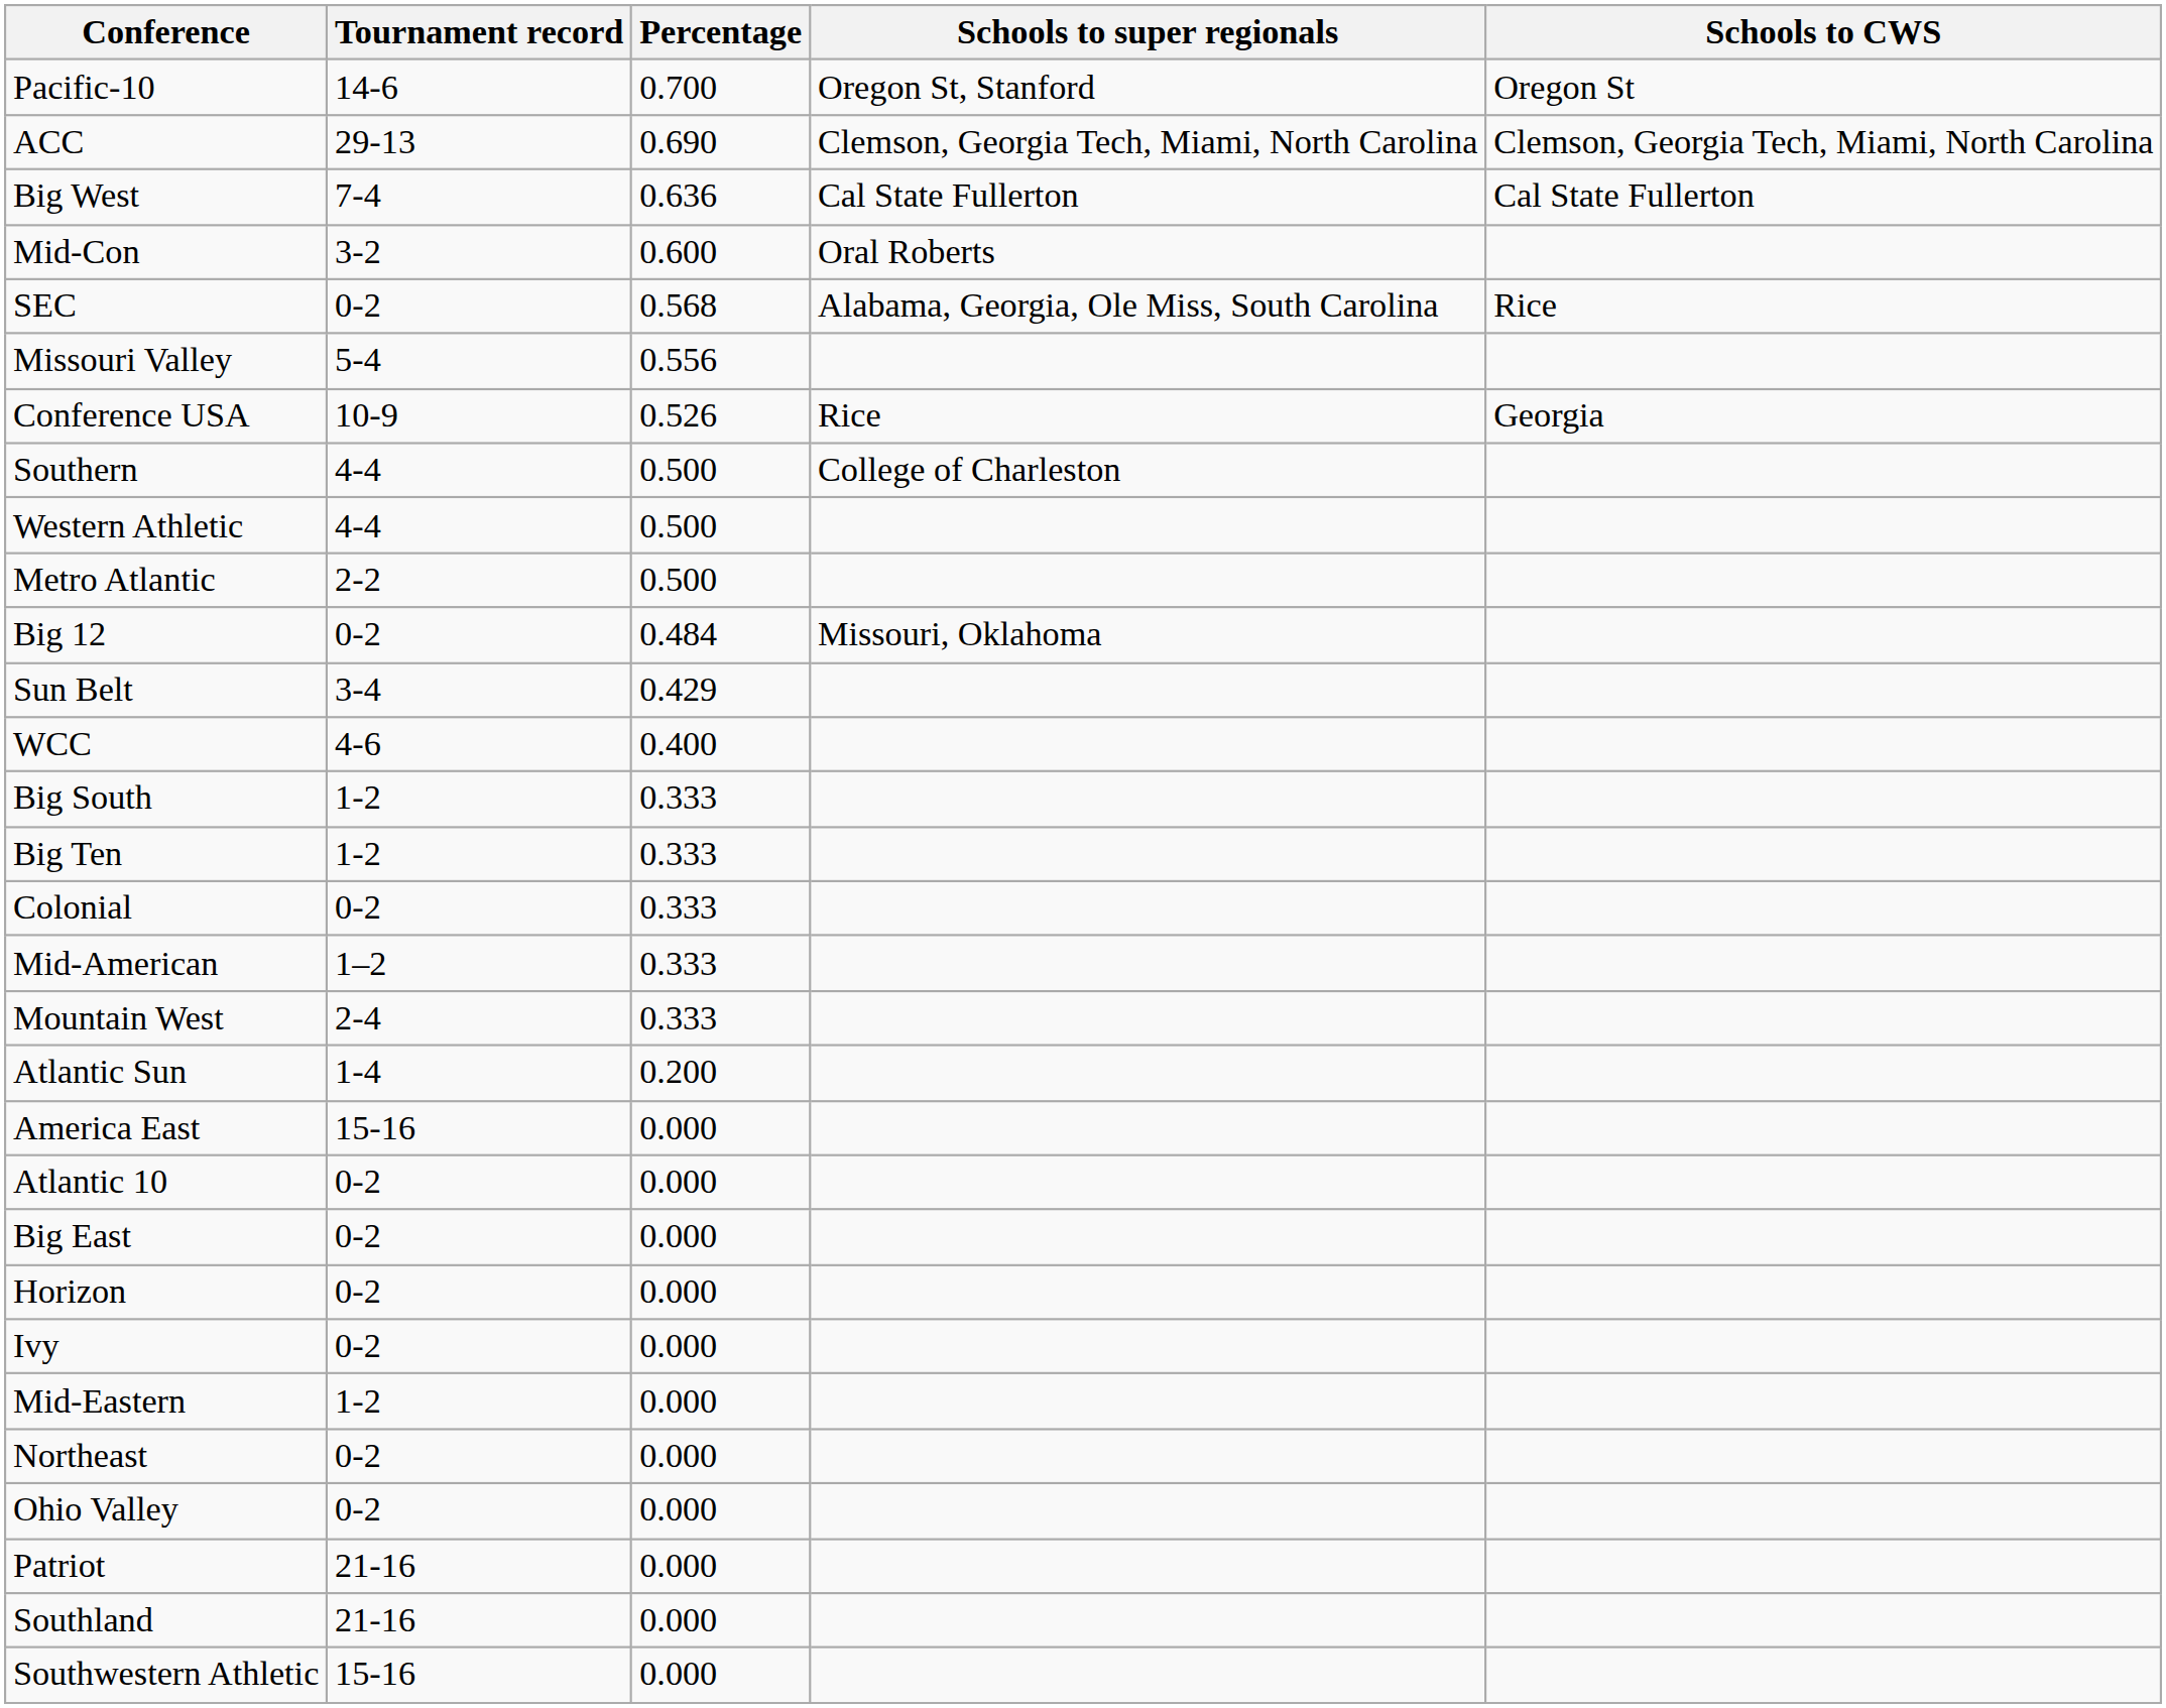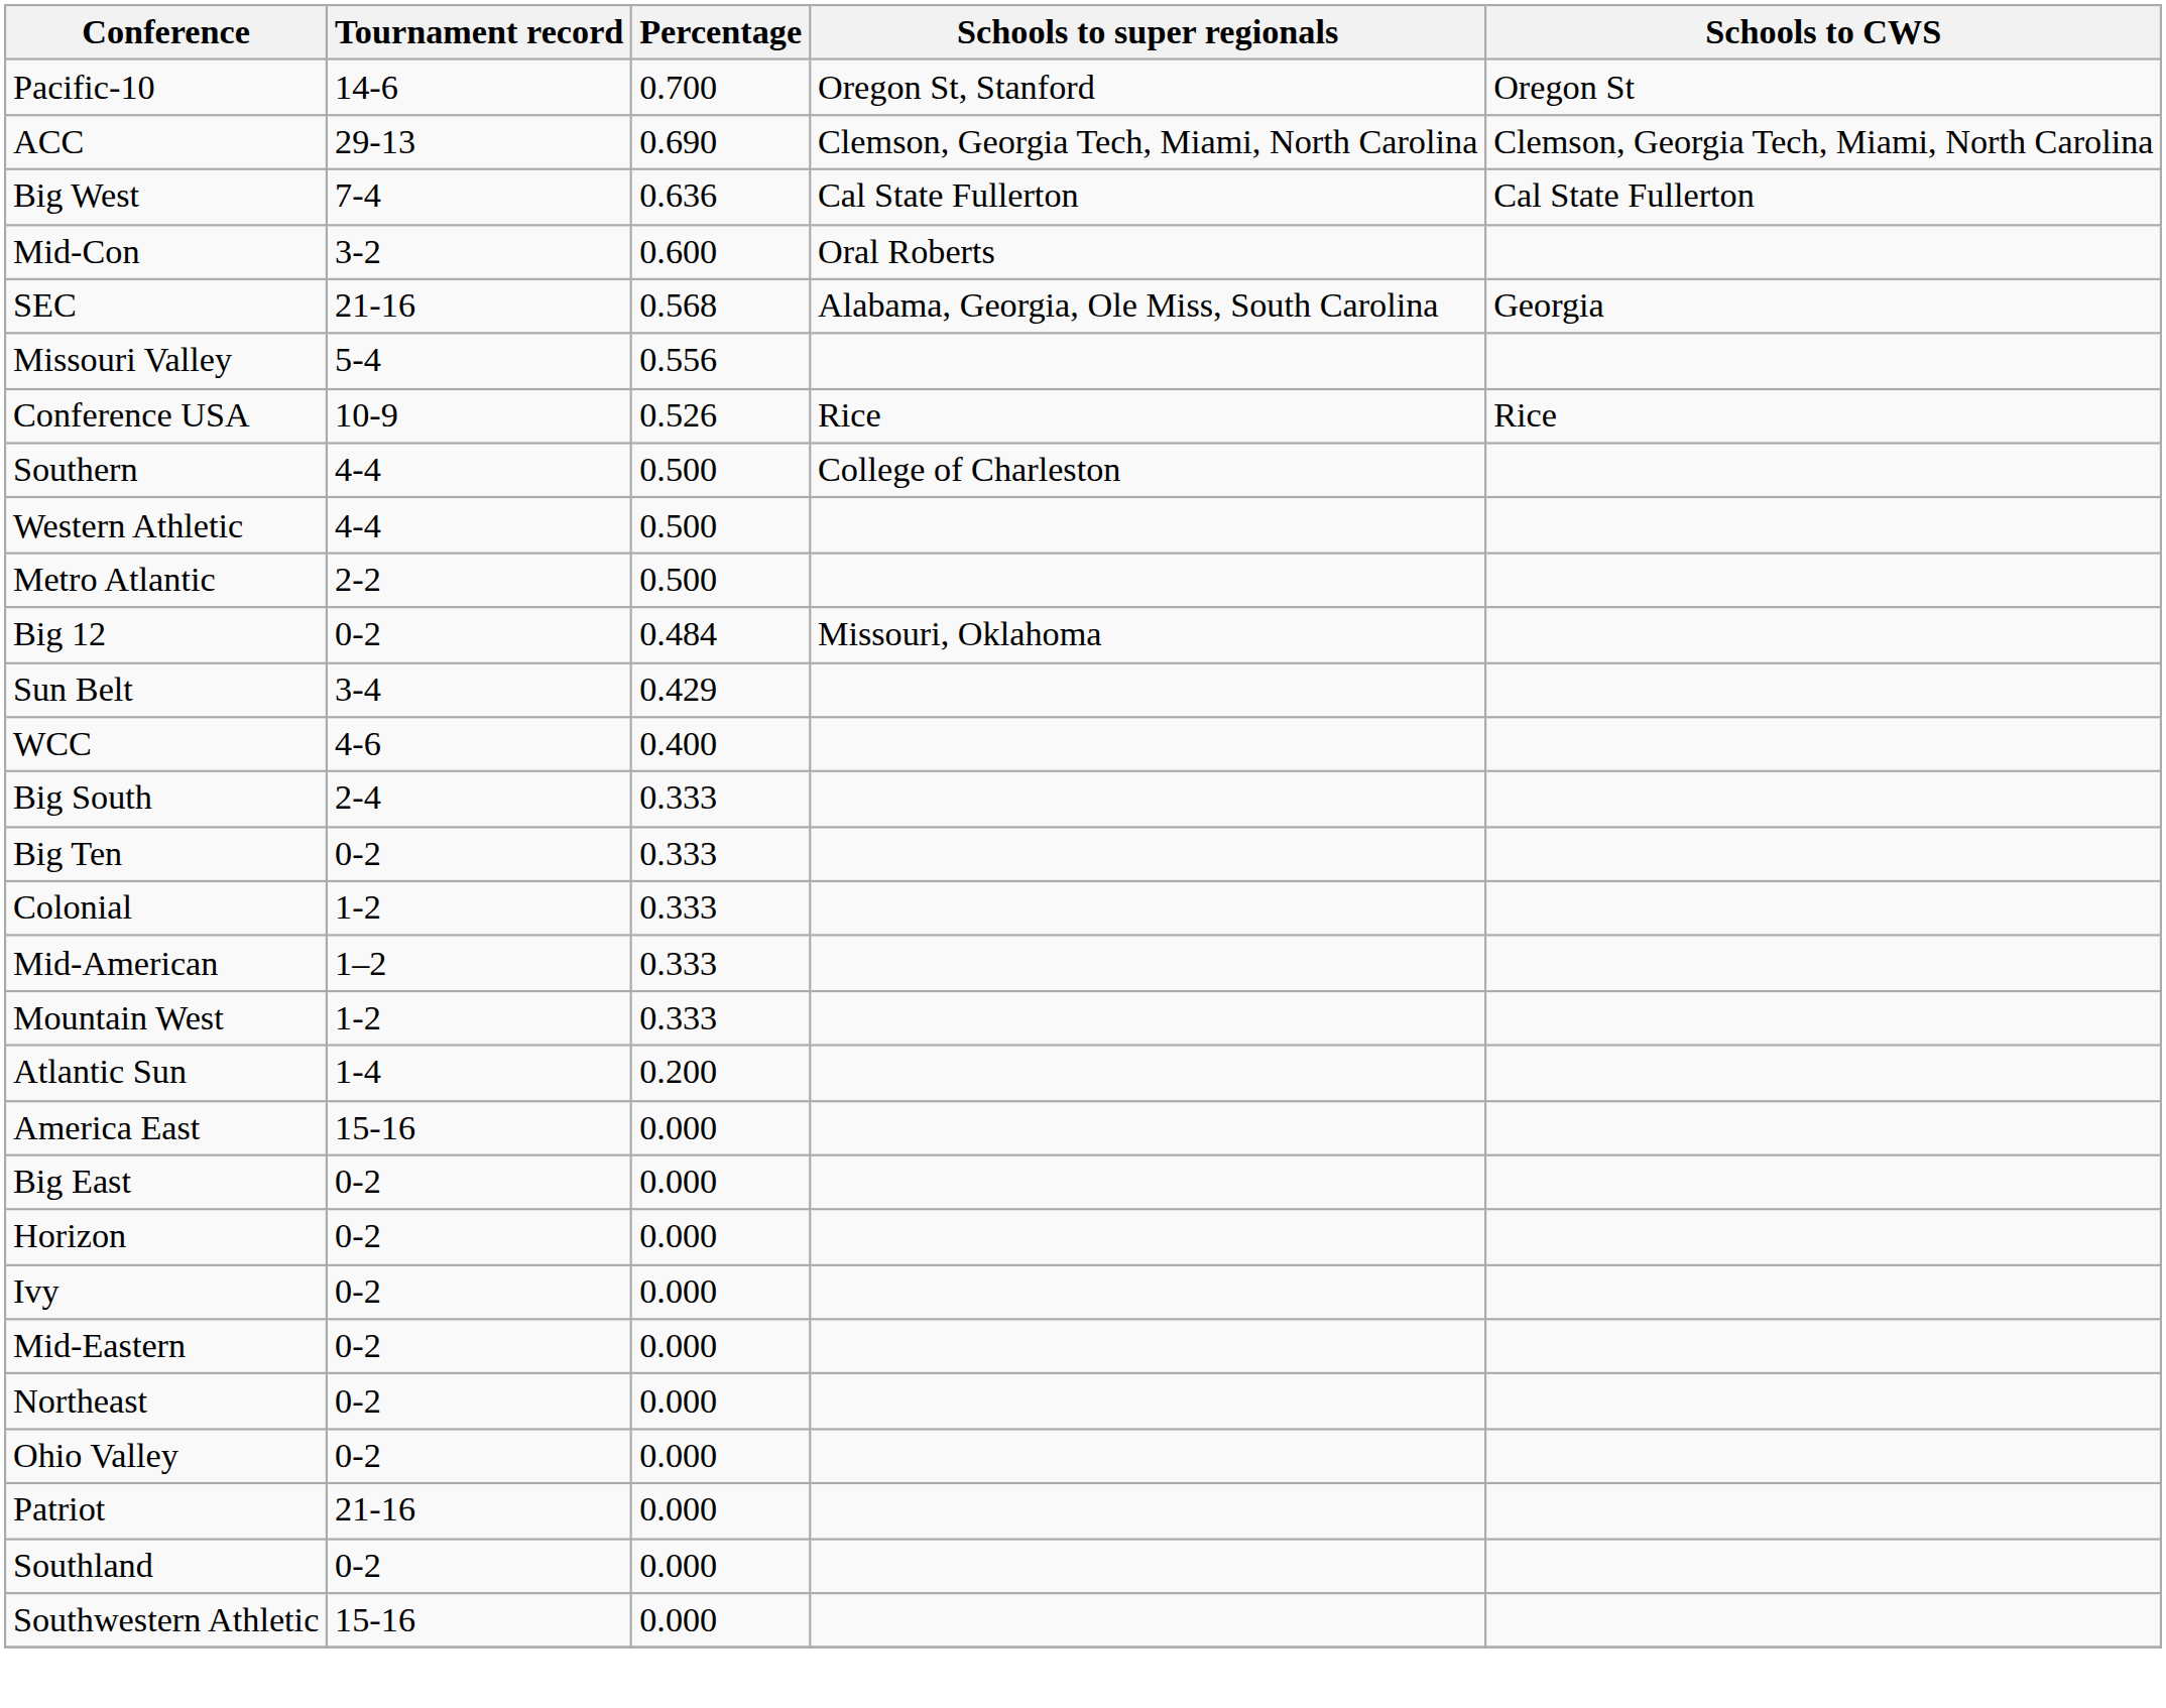 <table class="wikitable sortable">
 <tr>
 <th>Conference</th>
 <th>Tournament record</th>
 <th>Percentage</th>
 <th>Schools to super regionals</th>
 <th>Schools to CWS</th>
 </tr>
 <tr>
 <td>Pacific-10</td>
 <td>14-6</td>
 <td>0.700</td>
 <td>Oregon St, Stanford</td>
 <td>Oregon St</td>
 </tr>
 <tr>
 <td>ACC</td>
 <td>29-13</td>
 <td>0.690</td>
 <td>Clemson, Georgia Tech, Miami, North Carolina</td>
 <td>Clemson, Georgia Tech, Miami, North Carolina</td>
 </tr>
 <tr>
 <td>Big West</td>
 <td>7-4</td>
 <td>0.636</td>
 <td>Cal State Fullerton</td>
 <td>Cal State Fullerton</td>
 </tr>
 <tr>
 <td>Mid-Con</td>
 <td>3-2</td>
 <td>0.600</td>
 <td>Oral Roberts</td>
 <td></td>
 </tr>
 <tr>
 <td>SEC</td>
-<td>0-2</td>
+<td>21-16</td>
 <td>0.568</td>
 <td>Alabama, Georgia, Ole Miss, South Carolina</td>
-<td>Rice</td>
+<td>Georgia</td>
 </tr>
 <tr>
 <td>Missouri Valley</td>
 <td>5-4</td>
 <td>0.556</td>
 <td></td>
 <td></td>
 </tr>
 <tr>
 <td>Conference USA</td>
 <td>10-9</td>
 <td>0.526</td>
 <td>Rice</td>
-<td>Georgia</td>
+<td>Rice</td>
 </tr>
 <tr>
 <td>Southern</td>
 <td>4-4</td>
 <td>0.500</td>
 <td>College of Charleston</td>
 <td></td>
 </tr>
 <tr>
 <td>Western Athletic</td>
 <td>4-4</td>
 <td>0.500</td>
 <td></td>
 <td></td>
 </tr>
 <tr>
 <td>Metro Atlantic</td>
 <td>2-2</td>
 <td>0.500</td>
 <td></td>
 <td></td>
 </tr>
 <tr>
 <td>Big 12</td>
 <td>0-2</td>
 <td>0.484</td>
 <td>Missouri, Oklahoma</td>
 <td></td>
 </tr>
 <tr>
 <td>Sun Belt</td>
 <td>3-4</td>
 <td>0.429</td>
 <td></td>
 <td></td>
 </tr>
 <tr>
 <td>WCC</td>
 <td>4-6</td>
 <td>0.400</td>
 <td></td>
 <td></td>
 </tr>
 <tr>
 <td>Big South</td>
-<td>1-2</td>
+<td>2-4</td>
 <td>0.333</td>
 <td></td>
 <td></td>
 </tr>
 <tr>
 <td>Big Ten</td>
-<td>1-2</td>
+<td>0-2</td>
 <td>0.333</td>
 <td></td>
 <td></td>
 </tr>
 <tr>
 <td>Colonial</td>
-<td>0-2</td>
+<td>1-2</td>
 <td>0.333</td>
 <td></td>
 <td></td>
 </tr>
 <tr>
 <td>Mid-American</td>
 <td>1–2</td>
 <td>0.333</td>
 <td></td>
 <td></td>
 </tr>
 <tr>
 <td>Mountain West</td>
-<td>2-4</td>
+<td>1-2</td>
 <td>0.333</td>
 <td></td>
 <td></td>
 </tr>
 <tr>
 <td>Atlantic Sun</td>
 <td>1-4</td>
 <td>0.200</td>
 <td></td>
 <td></td>
 </tr>
 <tr>
 <td>America East</td>
 <td>15-16</td>
-<td>0.000</td>
-<td></td>
-<td></td>
-</tr>
-<tr>
-<td>Atlantic 10</td>
-<td>0-2</td>
 <td>0.000</td>
 <td></td>
 <td></td>
 </tr>
 <tr>
 <td>Big East</td>
 <td>0-2</td>
 <td>0.000</td>
 <td></td>
 <td></td>
 </tr>
 <tr>
 <td>Horizon</td>
 <td>0-2</td>
 <td>0.000</td>
 <td></td>
 <td></td>
 </tr>
 <tr>
 <td>Ivy</td>
 <td>0-2</td>
 <td>0.000</td>
 <td></td>
 <td></td>
 </tr>
 <tr>
 <td>Mid-Eastern</td>
-<td>1-2</td>
+<td>0-2</td>
 <td>0.000</td>
 <td></td>
 <td></td>
 </tr>
 <tr>
 <td>Northeast</td>
 <td>0-2</td>
 <td>0.000</td>
 <td></td>
 <td></td>
 </tr>
 <tr>
 <td>Ohio Valley</td>
 <td>0-2</td>
 <td>0.000</td>
 <td></td>
 <td></td>
 </tr>
 <tr>
 <td>Patriot</td>
 <td>21-16</td>
 <td>0.000</td>
 <td></td>
 <td></td>
 </tr>
 <tr>
 <td>Southland</td>
-<td>21-16</td>
+<td>0-2</td>
 <td>0.000</td>
 <td></td>
 <td></td>
 </tr>
 <tr>
 <td>Southwestern Athletic</td>
 <td>15-16</td>
 <td>0.000</td>
 <td></td>
 <td></td>
 </tr>
 <tr>
 </tr>
 </table>
